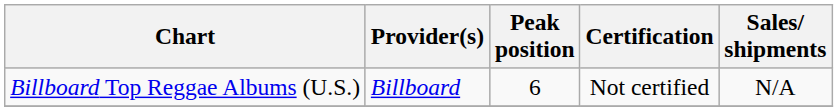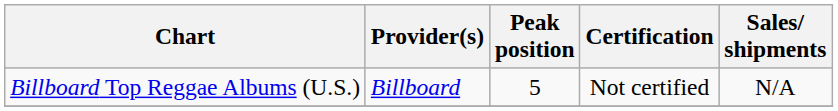 <table class="wikitable">
 <tr>
 <th align="center">Chart</th>
 <th align="center">Provider(s)</th>
 <th align="center">Peak<br>position</th>
 <th align="center">Certification</th>
 <th align="center">Sales/<br>shipments</th>
 </tr>
 <tr>
 <td align="left"><a href='#'><em>Billboard</em> Top Reggae Albums</a> (U.S.)</td>
 <td align="left"><em><a href='#'>Billboard</a></em></td>
-<td align="center">6</td>
+<td align="center">5</td>
 <td align="center">Not certified</td>
 <td align="center">N/A</td>
 </tr>
 <tr>
 </tr>
 </table>
